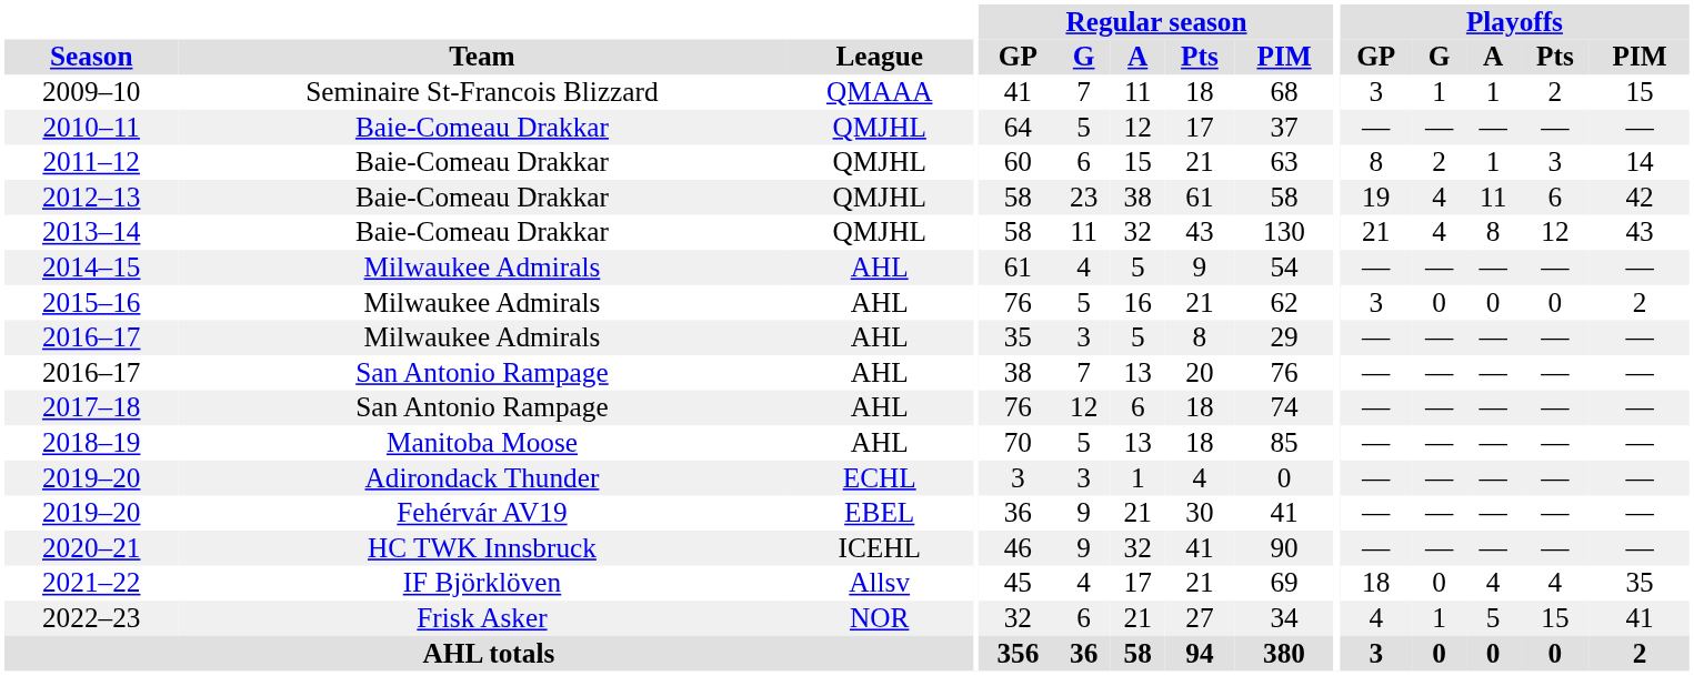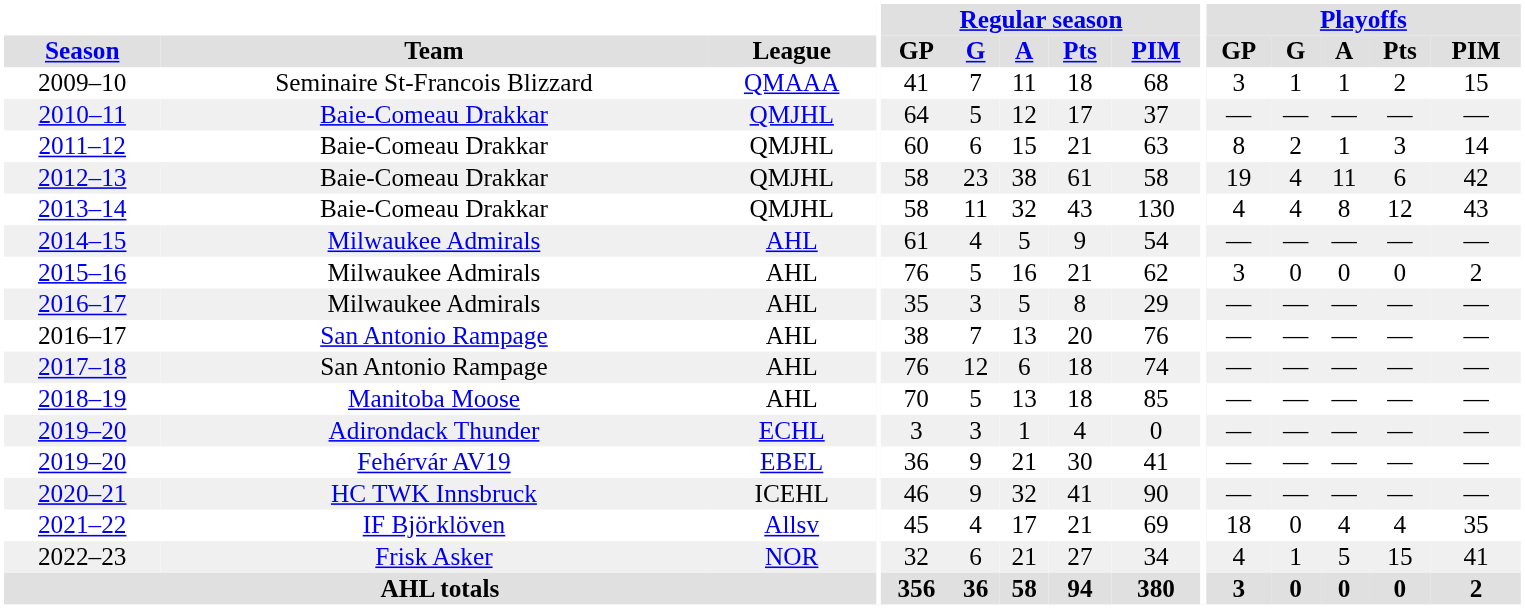 <table border="0" cellpadding="1" cellspacing="0" style="text-align:center; width:60em">
 <tr bgcolor="#e0e0e0">
 <th colspan="3" bgcolor="#ffffff"></th>
 <th rowspan="99" bgcolor="#ffffff"></th>
 <th colspan="5"><a href='#'>Regular season</a></th>
 <th rowspan="99" bgcolor="#ffffff"></th>
 <th colspan="5"><a href='#'>Playoffs</a></th>
 </tr>
 <tr bgcolor="#e0e0e0">
 <th><a href='#'>Season</a></th>
 <th>Team</th>
 <th>League</th>
 <th>GP</th>
 <th><a href='#'>G</a></th>
 <th><a href='#'>A</a></th>
 <th><a href='#'>Pts</a></th>
 <th><a href='#'>PIM</a></th>
 <th>GP</th>
 <th>G</th>
 <th>A</th>
 <th>Pts</th>
 <th>PIM</th>
 </tr>
 <tr>
 <td>2009–10</td>
 <td>Seminaire St-Francois Blizzard</td>
 <td><a href='#'>QMAAA</a></td>
 <td>41</td>
 <td>7</td>
 <td>11</td>
 <td>18</td>
 <td>68</td>
 <td>3</td>
 <td>1</td>
 <td>1</td>
 <td>2</td>
 <td>15</td>
 </tr>
 <tr bgcolor="#f0f0f0">
 <td><a href='#'>2010–11</a></td>
 <td><a href='#'>Baie-Comeau Drakkar</a></td>
 <td><a href='#'>QMJHL</a></td>
 <td>64</td>
 <td>5</td>
 <td>12</td>
 <td>17</td>
 <td>37</td>
 <td>—</td>
 <td>—</td>
 <td>—</td>
 <td>—</td>
 <td>—</td>
 </tr>
 <tr>
 <td><a href='#'>2011–12</a></td>
 <td>Baie-Comeau Drakkar</td>
 <td>QMJHL</td>
 <td>60</td>
 <td>6</td>
 <td>15</td>
 <td>21</td>
 <td>63</td>
 <td>8</td>
 <td>2</td>
 <td>1</td>
 <td>3</td>
 <td>14</td>
 </tr>
 <tr bgcolor="#f0f0f0">
 <td><a href='#'>2012–13</a></td>
 <td>Baie-Comeau Drakkar</td>
 <td>QMJHL</td>
 <td>58</td>
 <td>23</td>
 <td>38</td>
 <td>61</td>
 <td>58</td>
 <td>19</td>
 <td>4</td>
 <td>11</td>
 <td>6</td>
 <td>42</td>
 </tr>
 <tr>
 <td><a href='#'>2013–14</a></td>
 <td>Baie-Comeau Drakkar</td>
 <td>QMJHL</td>
 <td>58</td>
 <td>11</td>
 <td>32</td>
 <td>43</td>
 <td>130</td>
-<td>21</td>
+<td>4</td>
 <td>4</td>
 <td>8</td>
 <td>12</td>
 <td>43</td>
 </tr>
 <tr bgcolor="#f0f0f0">
 <td><a href='#'>2014–15</a></td>
 <td><a href='#'>Milwaukee Admirals</a></td>
 <td><a href='#'>AHL</a></td>
 <td>61</td>
 <td>4</td>
 <td>5</td>
 <td>9</td>
 <td>54</td>
 <td>—</td>
 <td>—</td>
 <td>—</td>
 <td>—</td>
 <td>—</td>
 </tr>
 <tr>
 <td><a href='#'>2015–16</a></td>
 <td>Milwaukee Admirals</td>
 <td>AHL</td>
 <td>76</td>
 <td>5</td>
 <td>16</td>
 <td>21</td>
 <td>62</td>
 <td>3</td>
 <td>0</td>
 <td>0</td>
 <td>0</td>
 <td>2</td>
 </tr>
 <tr bgcolor="#f0f0f0">
 <td><a href='#'>2016–17</a></td>
 <td>Milwaukee Admirals</td>
 <td>AHL</td>
 <td>35</td>
 <td>3</td>
 <td>5</td>
 <td>8</td>
 <td>29</td>
 <td>—</td>
 <td>—</td>
 <td>—</td>
 <td>—</td>
 <td>—</td>
 </tr>
 <tr>
 <td>2016–17</td>
 <td><a href='#'>San Antonio Rampage</a></td>
 <td>AHL</td>
 <td>38</td>
 <td>7</td>
 <td>13</td>
 <td>20</td>
 <td>76</td>
 <td>—</td>
 <td>—</td>
 <td>—</td>
 <td>—</td>
 <td>—</td>
 </tr>
 <tr bgcolor="#f0f0f0">
 <td><a href='#'>2017–18</a></td>
 <td>San Antonio Rampage</td>
 <td>AHL</td>
 <td>76</td>
 <td>12</td>
 <td>6</td>
 <td>18</td>
 <td>74</td>
 <td>—</td>
 <td>—</td>
 <td>—</td>
 <td>—</td>
 <td>—</td>
 </tr>
 <tr>
 <td><a href='#'>2018–19</a></td>
 <td><a href='#'>Manitoba Moose</a></td>
 <td>AHL</td>
 <td>70</td>
 <td>5</td>
 <td>13</td>
 <td>18</td>
 <td>85</td>
 <td>—</td>
 <td>—</td>
 <td>—</td>
 <td>—</td>
 <td>—</td>
 </tr>
 <tr bgcolor="#f0f0f0">
 <td><a href='#'>2019–20</a></td>
 <td><a href='#'>Adirondack Thunder</a></td>
 <td><a href='#'>ECHL</a></td>
 <td>3</td>
 <td>3</td>
 <td>1</td>
 <td>4</td>
 <td>0</td>
 <td>—</td>
 <td>—</td>
 <td>—</td>
 <td>—</td>
 <td>—</td>
 </tr>
 <tr>
 <td><a href='#'>2019–20</a></td>
 <td><a href='#'>Fehérvár AV19</a></td>
 <td><a href='#'>EBEL</a></td>
 <td>36</td>
 <td>9</td>
 <td>21</td>
 <td>30</td>
 <td>41</td>
 <td>—</td>
 <td>—</td>
 <td>—</td>
 <td>—</td>
 <td>—</td>
 </tr>
 <tr bgcolor="#f0f0f0">
 <td><a href='#'>2020–21</a></td>
 <td><a href='#'>HC TWK Innsbruck</a></td>
 <td>ICEHL</td>
 <td>46</td>
 <td>9</td>
 <td>32</td>
 <td>41</td>
 <td>90</td>
 <td>—</td>
 <td>—</td>
 <td>—</td>
 <td>—</td>
 <td>—</td>
 </tr>
 <tr>
 <td><a href='#'>2021–22</a></td>
 <td><a href='#'>IF Björklöven</a></td>
 <td><a href='#'>Allsv</a></td>
 <td>45</td>
 <td>4</td>
 <td>17</td>
 <td>21</td>
 <td>69</td>
 <td>18</td>
 <td>0</td>
 <td>4</td>
 <td>4</td>
 <td>35</td>
 </tr>
 <tr bgcolor="#f0f0f0">
 <td>2022–23</td>
 <td><a href='#'>Frisk Asker</a></td>
 <td><a href='#'>NOR</a></td>
 <td>32</td>
 <td>6</td>
 <td>21</td>
 <td>27</td>
 <td>34</td>
 <td>4</td>
 <td>1</td>
 <td>5</td>
 <td>15</td>
 <td>41</td>
 </tr>
 <tr bgcolor="#e0e0e0">
 <th colspan="3">AHL totals</th>
 <th>356</th>
 <th>36</th>
 <th>58</th>
 <th>94</th>
 <th>380</th>
 <th>3</th>
 <th>0</th>
 <th>0</th>
 <th>0</th>
 <th>2</th>
 </tr>
 </table>
